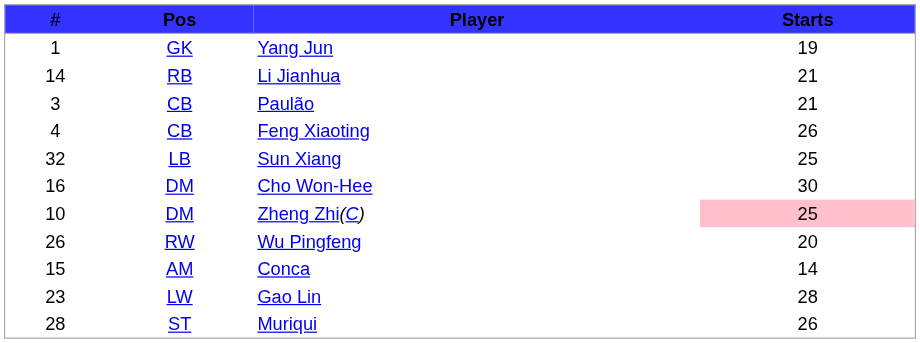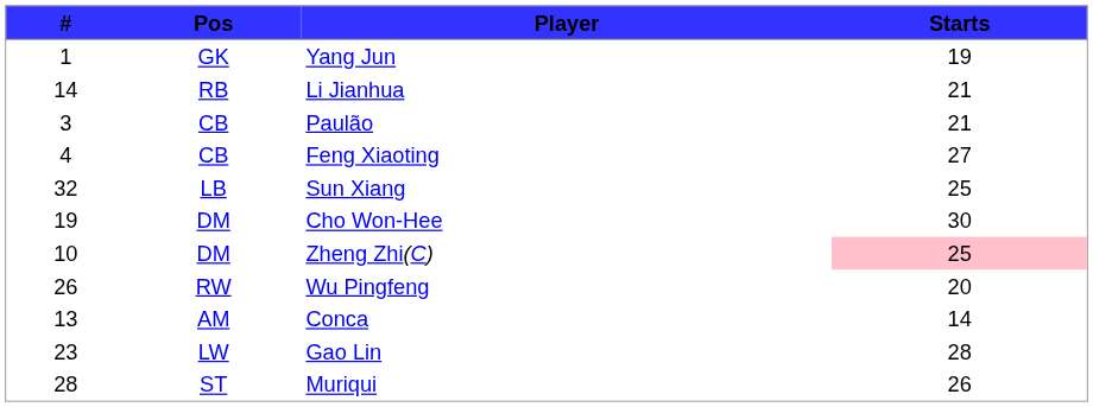 <table cellspacing="0" cellpadding="3" style="border:1px solid #AAA; font-size:95%; text-align:center" width=48%>
 <tr bgcolor="#3333FF">
 <th style="border-bottom:1px solid #AAA" align="center">#</th>
 <th style="border-bottom:1px solid #AAA" align="center">Pos</th>
 <th style="border-bottom:1px solid #AAA" align="center">Player</th>
 <th style="border-bottom:1px solid #AAA" align="center">Starts</th>
 </tr>
 <tr>
 <td>1</td>
 <td><a href='#'>GK</a></td>
 <td align=left> <a href='#'>Yang Jun</a></td>
 <td>19</td>
 </tr>
 <tr>
 <td>14</td>
 <td><a href='#'>RB</a></td>
 <td align=left> <a href='#'>Li Jianhua</a></td>
 <td>21</td>
 </tr>
 <tr>
 <td>3</td>
 <td><a href='#'>CB</a></td>
 <td align=left> <a href='#'>Paulão</a></td>
 <td>21</td>
 </tr>
 <tr>
 <td>4</td>
 <td><a href='#'>CB</a></td>
 <td align=left> <a href='#'>Feng Xiaoting</a></td>
-<td>26</td>
+<td>27</td>
 </tr>
 <tr>
 <td>32</td>
 <td><a href='#'>LB</a></td>
 <td align=left> <a href='#'>Sun Xiang</a></td>
 <td>25</td>
 </tr>
 <tr>
-<td>16</td>
+<td>19</td>
 <td><a href='#'>DM</a></td>
 <td align=left> <a href='#'>Cho Won-Hee</a></td>
 <td>30</td>
 </tr>
 <tr>
 <td>10</td>
 <td><a href='#'>DM</a></td>
 <td align=left> <a href='#'>Zheng Zhi</a><em>(<a href='#'>C</a>)</em></td>
 <td style="background: pink;">25</td>
 </tr>
 <tr>
 <td>26</td>
 <td><a href='#'>RW</a></td>
 <td align=left> <a href='#'>Wu Pingfeng</a></td>
 <td>20</td>
 </tr>
 <tr>
-<td>15</td>
+<td>13</td>
 <td><a href='#'>AM</a></td>
 <td align=left> <a href='#'>Conca</a></td>
 <td>14</td>
 </tr>
 <tr>
 <td>23</td>
 <td><a href='#'>LW</a></td>
 <td align=left> <a href='#'>Gao Lin</a></td>
 <td>28</td>
 </tr>
 <tr>
 <td>28</td>
 <td><a href='#'>ST</a></td>
 <td align=left> <a href='#'>Muriqui</a></td>
 <td>26</td>
 </tr>
 </table>
